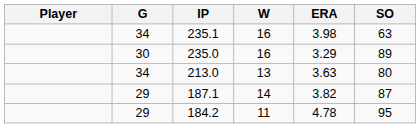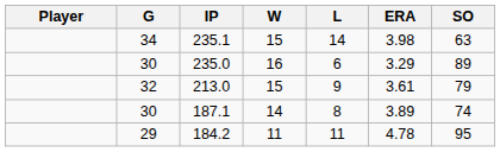 <table class="wikitable sortable">
 <tr>
 <th bgcolor="#DDDDFF" width="16%">Player</th>
 <th bgcolor="#DDDDFF" width="9%">G</th>
 <th bgcolor="#DDDDFF" width="9%">IP</th>
 <th bgcolor="#DDDDFF" width="9%">W</th>
+<th bgcolor="#DDDDFF" width="9%">L</th>
 <th bgcolor="#DDDDFF" width="9%">ERA</th>
 <th bgcolor="#DDDDFF" width="9%">SO</th>
 </tr>
 <tr align="center">
 <td></td>
 <td>34</td>
 <td>235.1</td>
-<td>16</td>
+<td>15</td>
+<td>14</td>
 <td>3.98</td>
 <td>63</td>
 </tr>
 <tr align="center">
 <td></td>
 <td>30</td>
 <td>235.0</td>
 <td>16</td>
+<td>6</td>
 <td>3.29</td>
 <td>89</td>
 </tr>
 <tr align="center">
 <td></td>
-<td>34</td>
+<td>32</td>
 <td>213.0</td>
-<td>13</td>
-<td>3.63</td>
-<td>80</td>
+<td>15</td>
+<td>9</td>
+<td>3.61</td>
+<td>79</td>
 </tr>
 <tr align="center">
 <td></td>
-<td>29</td>
+<td>30</td>
 <td>187.1</td>
 <td>14</td>
-<td>3.82</td>
-<td>87</td>
+<td>8</td>
+<td>3.89</td>
+<td>74</td>
 </tr>
 <tr align="center">
 <td></td>
 <td>29</td>
 <td>184.2</td>
 <td>11</td>
+<td>11</td>
 <td>4.78</td>
 <td>95</td>
 </tr>
 </table>
